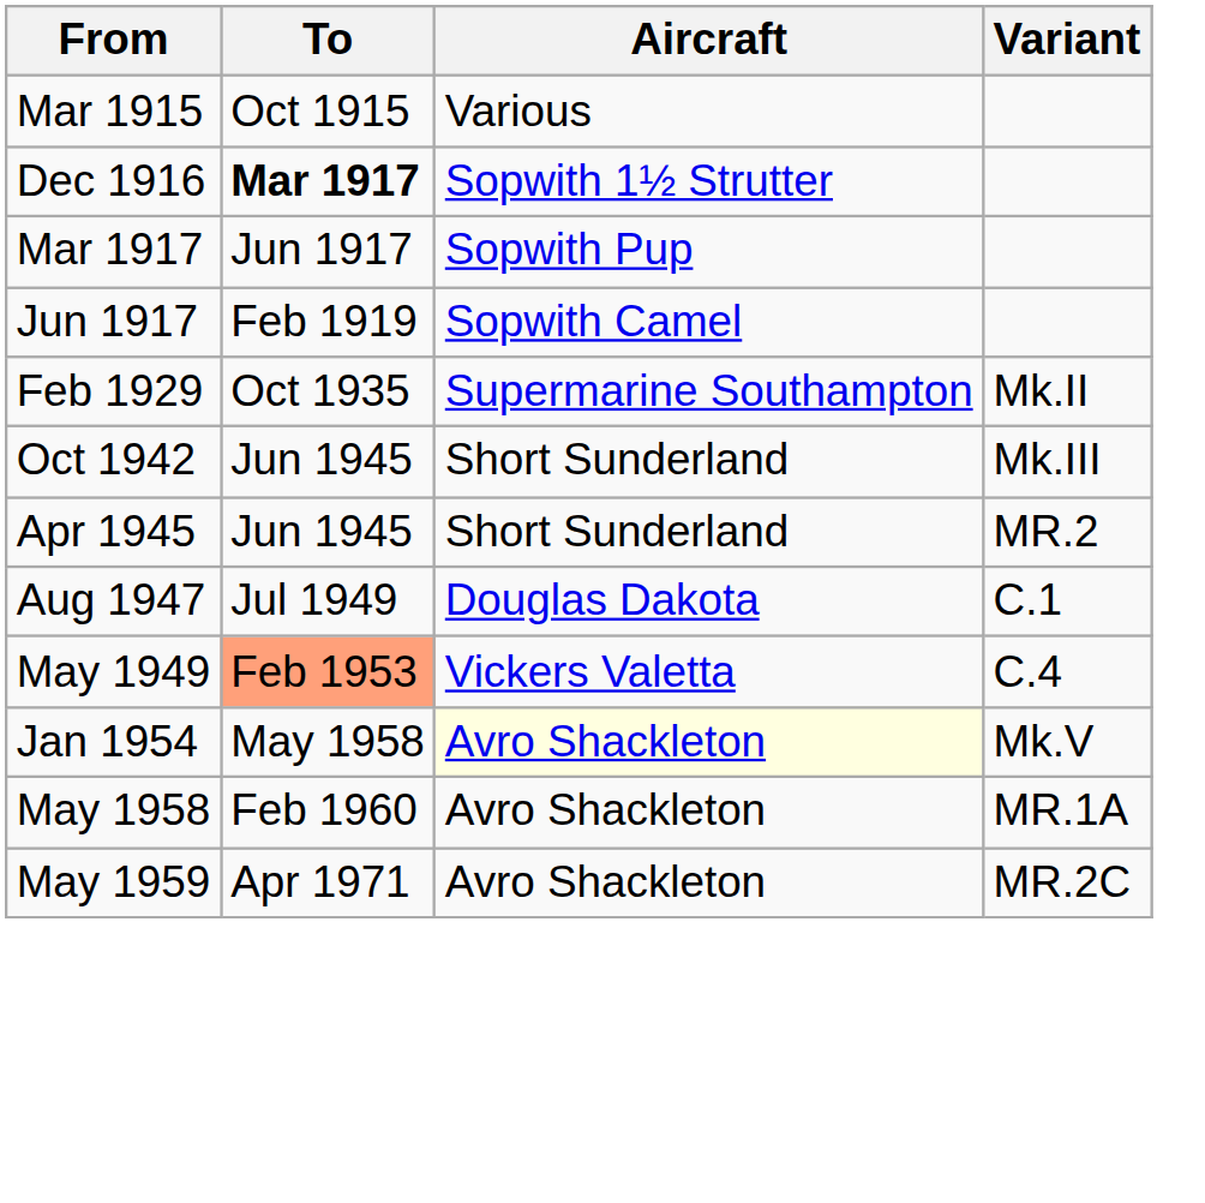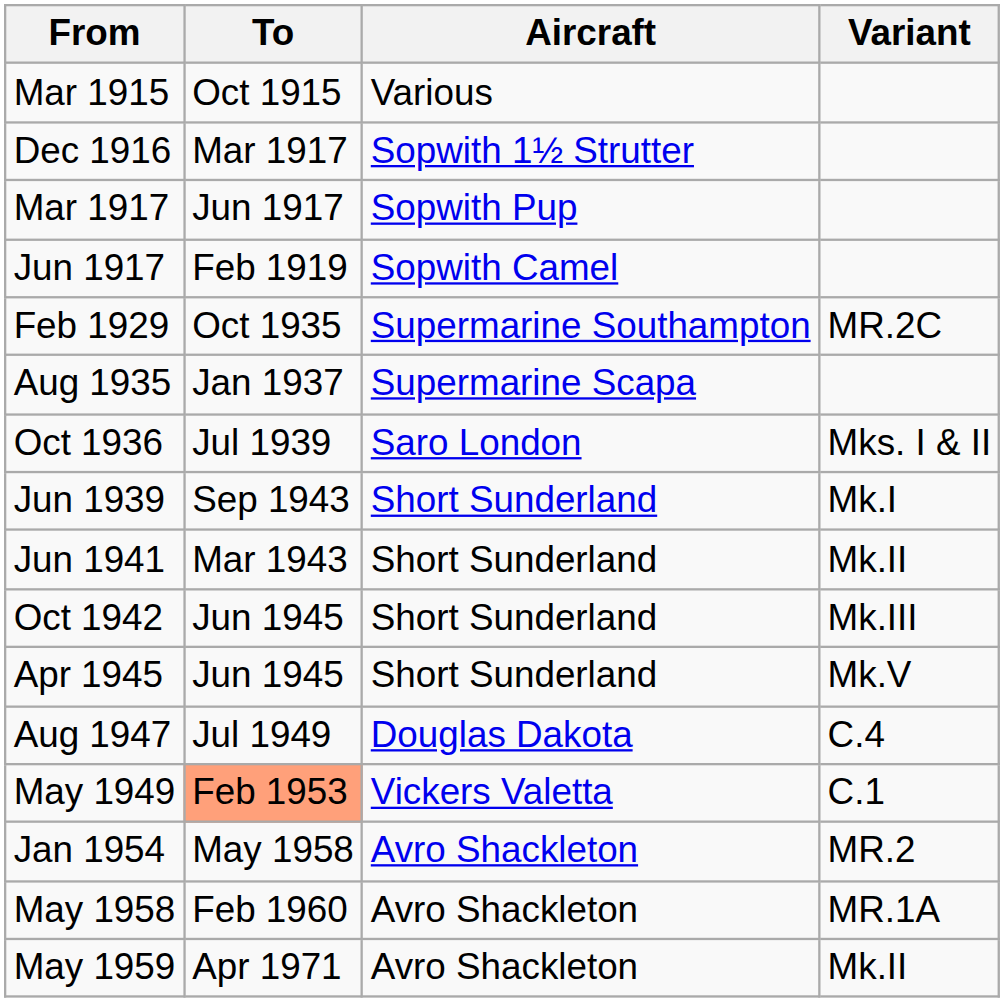 <table class="wikitable">
 <tr>
 <th>From</th>
 <th>To</th>
 <th>Aircraft</th>
 <th>Variant</th>
 </tr>
 <tr>
 <td>Mar 1915</td>
 <td>Oct 1915</td>
 <td>Various</td>
 <td></td>
 </tr>
 <tr>
 <td>Dec 1916</td>
-<td><strong>Mar 1917</strong></td>
+<td>Mar 1917</td>
 <td><a href='#'>Sopwith 1½ Strutter</a></td>
 <td></td>
 </tr>
 <tr>
 <td>Mar 1917</td>
 <td>Jun 1917</td>
 <td><a href='#'>Sopwith Pup</a></td>
 <td></td>
 </tr>
 <tr>
 <td>Jun 1917</td>
 <td>Feb 1919</td>
 <td><a href='#'>Sopwith Camel</a></td>
 <td></td>
 </tr>
 <tr>
 <td>Feb 1929</td>
 <td>Oct 1935</td>
 <td><a href='#'>Supermarine Southampton</a></td>
+<td>MR.2C</td>
+</tr>
+<tr>
+<td>Aug 1935</td>
+<td>Jan 1937</td>
+<td><a href='#'>Supermarine Scapa</a></td>
+<td></td>
+</tr>
+<tr>
+<td>Oct 1936</td>
+<td>Jul 1939</td>
+<td><a href='#'>Saro London</a></td>
+<td>Mks. I & II</td>
+</tr>
+<tr>
+<td>Jun 1939</td>
+<td>Sep 1943</td>
+<td><a href='#'>Short Sunderland</a></td>
+<td>Mk.I</td>
+</tr>
+<tr>
+<td>Jun 1941</td>
+<td>Mar 1943</td>
+<td>Short Sunderland</td>
 <td>Mk.II</td>
 </tr>
 <tr>
 <td>Oct 1942</td>
 <td>Jun 1945</td>
 <td>Short Sunderland</td>
 <td>Mk.III</td>
 </tr>
 <tr>
 <td>Apr 1945</td>
 <td>Jun 1945</td>
 <td>Short Sunderland</td>
-<td>MR.2</td>
+<td>Mk.V</td>
 </tr>
 <tr>
 <td>Aug 1947</td>
 <td>Jul 1949</td>
 <td><a href='#'>Douglas Dakota</a></td>
-<td>C.1</td>
+<td>C.4</td>
 </tr>
 <tr>
 <td>May 1949</td>
 <td style="background: lightsalmon;">Feb 1953</td>
 <td><a href='#'>Vickers Valetta</a></td>
-<td>C.4</td>
+<td>C.1</td>
 </tr>
 <tr>
 <td>Jan 1954</td>
 <td>May 1958</td>
-<td style="background: lightyellow;"><a href='#'>Avro Shackleton</a></td>
-<td>Mk.V</td>
+<td><a href='#'>Avro Shackleton</a></td>
+<td>MR.2</td>
 </tr>
 <tr>
 <td>May 1958</td>
 <td>Feb 1960</td>
 <td>Avro Shackleton</td>
 <td>MR.1A</td>
 </tr>
 <tr>
 <td>May 1959</td>
 <td>Apr 1971</td>
 <td>Avro Shackleton</td>
-<td>MR.2C</td>
+<td>Mk.II</td>
 </tr>
 </table>
